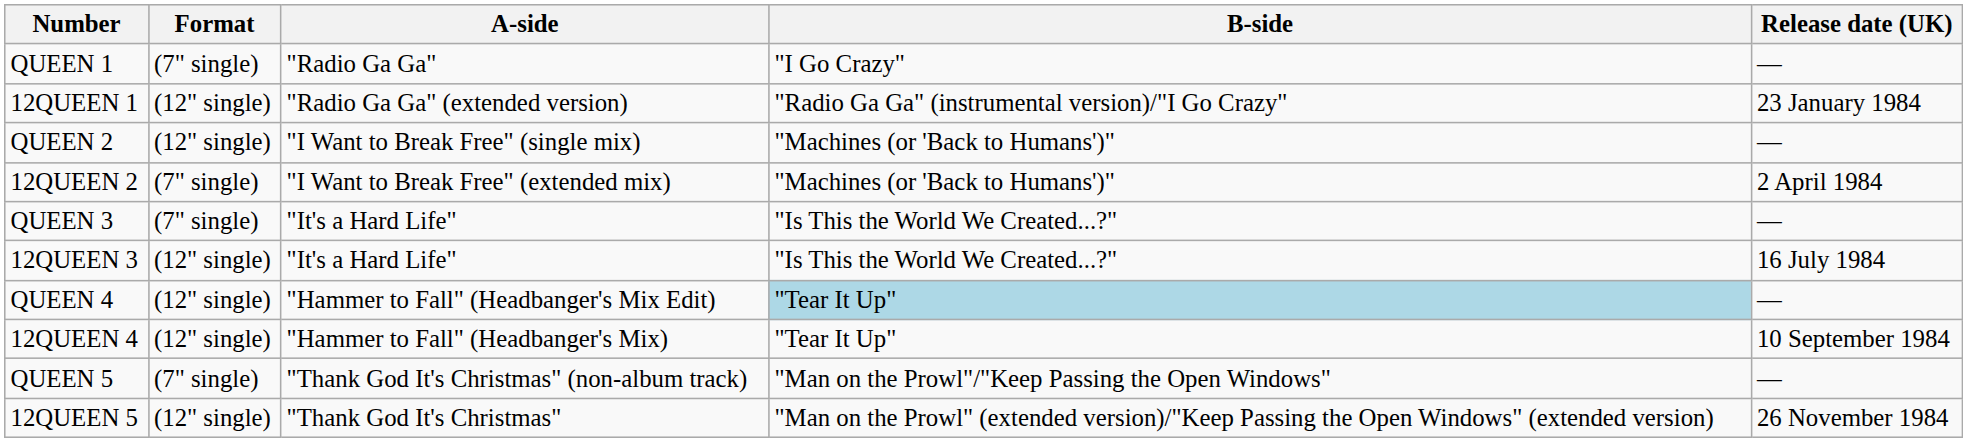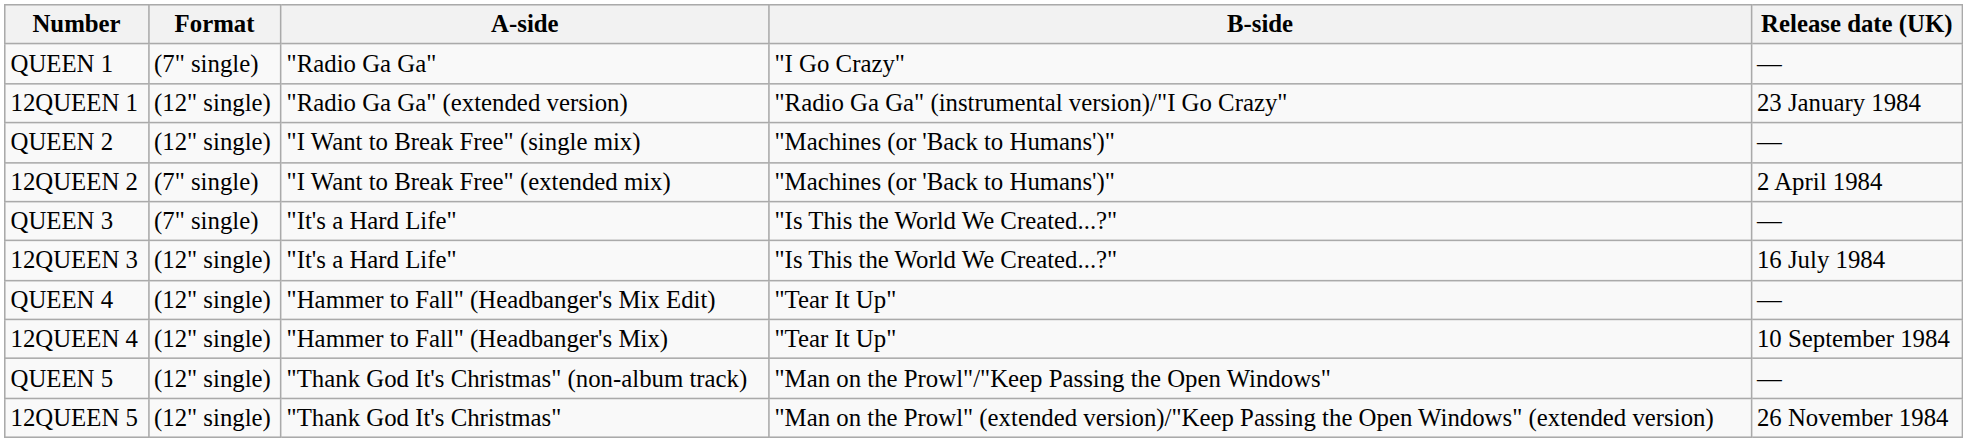 <table class="wikitable" style="width:100%;">
 <tr>
 <th>Number</th>
 <th>Format</th>
 <th>A-side</th>
 <th>B-side</th>
 <th>Release date (UK)</th>
 </tr>
 <tr>
 <td>QUEEN 1</td>
 <td>(7" single)</td>
 <td>"Radio Ga Ga"</td>
 <td>"I Go Crazy"</td>
 <td>—</td>
 </tr>
 <tr>
 <td>12QUEEN 1</td>
 <td>(12" single)</td>
 <td>"Radio Ga Ga" (extended version)</td>
 <td>"Radio Ga Ga" (instrumental version)/"I Go Crazy"</td>
 <td>23 January 1984</td>
 </tr>
 <tr>
 <td>QUEEN 2</td>
 <td>(12" single)</td>
 <td>"I Want to Break Free" (single mix)</td>
 <td>"Machines (or 'Back to Humans')"</td>
 <td>—</td>
 </tr>
 <tr>
 <td>12QUEEN 2</td>
 <td>(7" single)</td>
 <td>"I Want to Break Free" (extended mix)</td>
 <td>"Machines (or 'Back to Humans')"</td>
 <td>2 April 1984</td>
 </tr>
 <tr>
 <td>QUEEN 3</td>
 <td>(7" single)</td>
 <td>"It's a Hard Life"</td>
 <td>"Is This the World We Created...?"</td>
 <td>—</td>
 </tr>
 <tr>
 <td>12QUEEN 3</td>
 <td>(12" single)</td>
 <td>"It's a Hard Life"</td>
 <td>"Is This the World We Created...?"</td>
 <td>16 July 1984</td>
 </tr>
 <tr>
 <td>QUEEN 4</td>
 <td>(12" single)</td>
 <td>"Hammer to Fall" (Headbanger's Mix Edit)</td>
-<td style="background: lightblue;">"Tear It Up"</td>
+<td>"Tear It Up"</td>
 <td>—</td>
 </tr>
 <tr>
 <td>12QUEEN 4</td>
 <td>(12" single)</td>
 <td>"Hammer to Fall" (Headbanger's Mix)</td>
 <td>"Tear It Up"</td>
 <td>10 September 1984</td>
 </tr>
 <tr>
 <td>QUEEN 5</td>
-<td>(7" single)</td>
+<td>(12" single)</td>
 <td>"Thank God It's Christmas" (non-album track)</td>
 <td>"Man on the Prowl"/"Keep Passing the Open Windows"</td>
 <td>—</td>
 </tr>
 <tr>
 <td>12QUEEN 5</td>
 <td>(12" single)</td>
 <td>"Thank God It's Christmas"</td>
 <td>"Man on the Prowl" (extended version)/"Keep Passing the Open Windows" (extended version)</td>
 <td>26 November 1984</td>
 </tr>
 </table>
